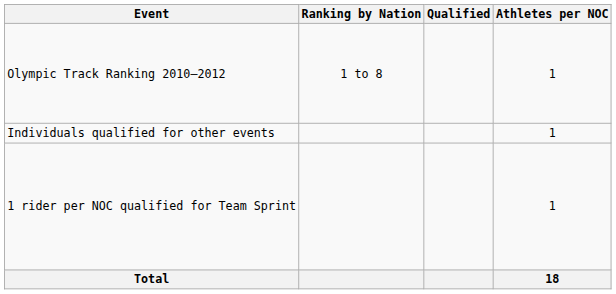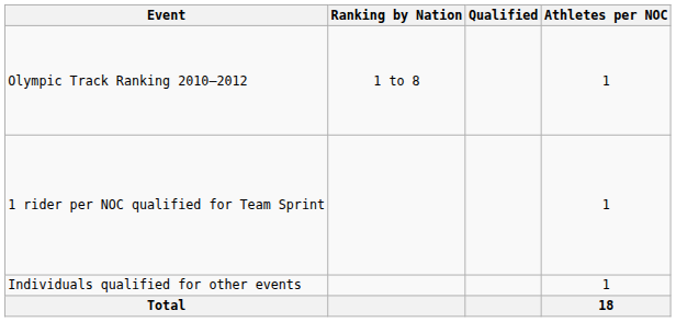 <table class="wikitable">
 <tr>
 <th>Event</th>
 <th>Ranking by Nation</th>
 <th>Qualified</th>
 <th>Athletes per NOC</th>
 </tr>
 <tr>
 <td>Olympic Track Ranking 2010–2012</td>
 <td style="text-align:center;">1 to 8</td>
 <td> <br> <br> <br> <br> <br> <br> <br></td>
 <td style="text-align:center;">1</td>
 </tr>
 <tr>
+<td>1 rider per NOC qualified for Team Sprint</td>
+<td></td>
+<td> <br> <br> <br> <br> <br> <br> <br> <br> <br></td>
+<td style="text-align:center;">1</td>
+</tr>
+<tr>
 <td>Individuals qualified for other events</td>
 <td></td>
 <td></td>
-<td style="text-align:center;">1</td>
-</tr>
-<tr>
-<td>1 rider per NOC qualified for Team Sprint</td>
-<td></td>
-<td> <br> <br> <br> <br> <br> <br> <br> <br> <br></td>
 <td style="text-align:center;">1</td>
 </tr>
 <tr>
 <th>Total</th>
 <th></th>
 <th></th>
 <th>18</th>
 </tr>
 </table>
